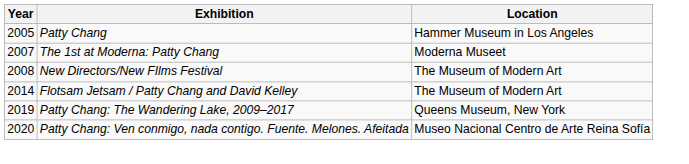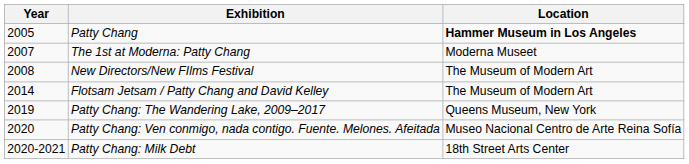 <table class="wikitable">
 <tr>
 <th>Year</th>
 <th>Exhibition</th>
 <th>Location</th>
 </tr>
 <tr>
 <td>2005</td>
 <td><em>Patty Chang</em></td>
-<td>Hammer Museum in Los Angeles</td>
+<td><strong>Hammer Museum in Los Angeles</strong></td>
 </tr>
 <tr>
 <td>2007</td>
 <td><em>The 1st at Moderna: Patty Chang</em></td>
 <td>Moderna Museet</td>
 </tr>
 <tr>
 <td>2008</td>
 <td><em>New Directors/New FIlms Festival</em></td>
 <td>The Museum of Modern Art</td>
 </tr>
 <tr>
 <td>2014</td>
 <td><em>Flotsam Jetsam / Patty Chang and David Kelley</em></td>
 <td>The Museum of Modern Art</td>
 </tr>
 <tr>
 <td>2019</td>
 <td><em>Patty Chang: The Wandering Lake, 2009–2017</em></td>
 <td>Queens Museum, New York</td>
 </tr>
 <tr>
 <td>2020</td>
 <td><em>Patty Chang: Ven conmigo, nada contigo. Fuente. Melones. Afeitada</em></td>
 <td>Museo Nacional Centro de Arte Reina Sofía</td>
 </tr>
+<tr>
+<td>2020-2021</td>
+<td><em>Patty Chang: Milk Debt</em></td>
+<td>18th Street Arts Center</td>
+</tr>
 </table>
